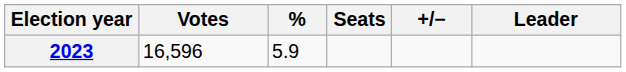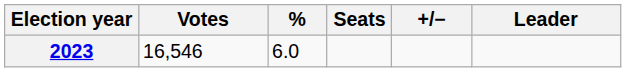 <table class=wikitable style="width:40%; border:1px #AAAAFF solid">
 <tr>
 <th width=13%>Election year</th>
 <th width=13%>Votes</th>
 <th width=6%>%</th>
 <th width=1%>Seats</th>
 <th width=8%>+/−</th>
 <th width=15%>Leader</th>
 </tr>
 <tr>
 <th><a href='#'>2023</a></th>
-<td>16,596</td>
-<td>5.9</td>
+<td>16,546</td>
+<td>6.0</td>
 <td></td>
 <td></td>
 <td></td>
 </tr>
 </table>
